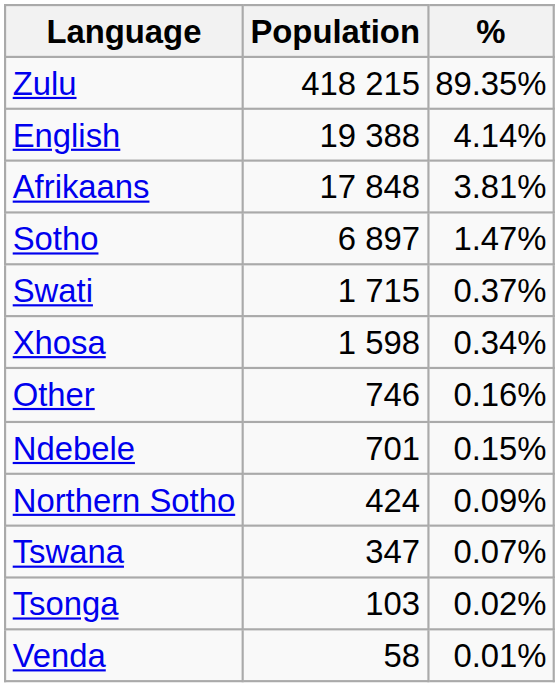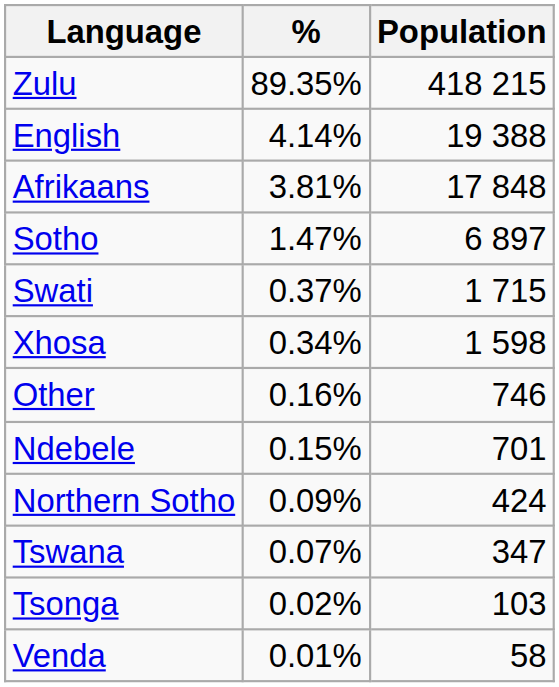 <table class="wikitable" style="font-size: 95%; text-align: right">
 <tr>
 <th>Language</th>
+<th>%</th>
 <th>Population</th>
-<th>%</th>
 </tr>
 <tr>
 <td align=left><a href='#'>Zulu</a></td>
+<td>89.35%</td>
 <td>418 215</td>
-<td>89.35%</td>
 </tr>
 <tr>
 <td align=left><a href='#'>English</a></td>
+<td>4.14%</td>
 <td>19 388</td>
-<td>4.14%</td>
 </tr>
 <tr>
 <td align=left><a href='#'>Afrikaans</a></td>
+<td>3.81%</td>
 <td>17 848</td>
-<td>3.81%</td>
 </tr>
 <tr>
 <td align=left><a href='#'>Sotho</a></td>
+<td>1.47%</td>
 <td>6 897</td>
-<td>1.47%</td>
 </tr>
 <tr>
 <td align=left><a href='#'>Swati</a></td>
+<td>0.37%</td>
 <td>1 715</td>
-<td>0.37%</td>
 </tr>
 <tr>
 <td align=left><a href='#'>Xhosa</a></td>
+<td>0.34%</td>
 <td>1 598</td>
-<td>0.34%</td>
 </tr>
 <tr>
 <td align=left><a href='#'>Other</a></td>
+<td>0.16%</td>
 <td>746</td>
-<td>0.16%</td>
 </tr>
 <tr>
 <td align=left><a href='#'>Ndebele</a></td>
+<td>0.15%</td>
 <td>701</td>
-<td>0.15%</td>
 </tr>
 <tr>
 <td align=left><a href='#'>Northern Sotho</a></td>
+<td>0.09%</td>
 <td>424</td>
-<td>0.09%</td>
 </tr>
 <tr>
 <td align=left><a href='#'>Tswana</a></td>
+<td>0.07%</td>
 <td>347</td>
-<td>0.07%</td>
 </tr>
 <tr>
 <td align=left><a href='#'>Tsonga</a></td>
+<td>0.02%</td>
 <td>103</td>
-<td>0.02%</td>
 </tr>
 <tr>
 <td align=left><a href='#'>Venda</a></td>
+<td>0.01%</td>
 <td>58</td>
-<td>0.01%</td>
 </tr>
 </table>
